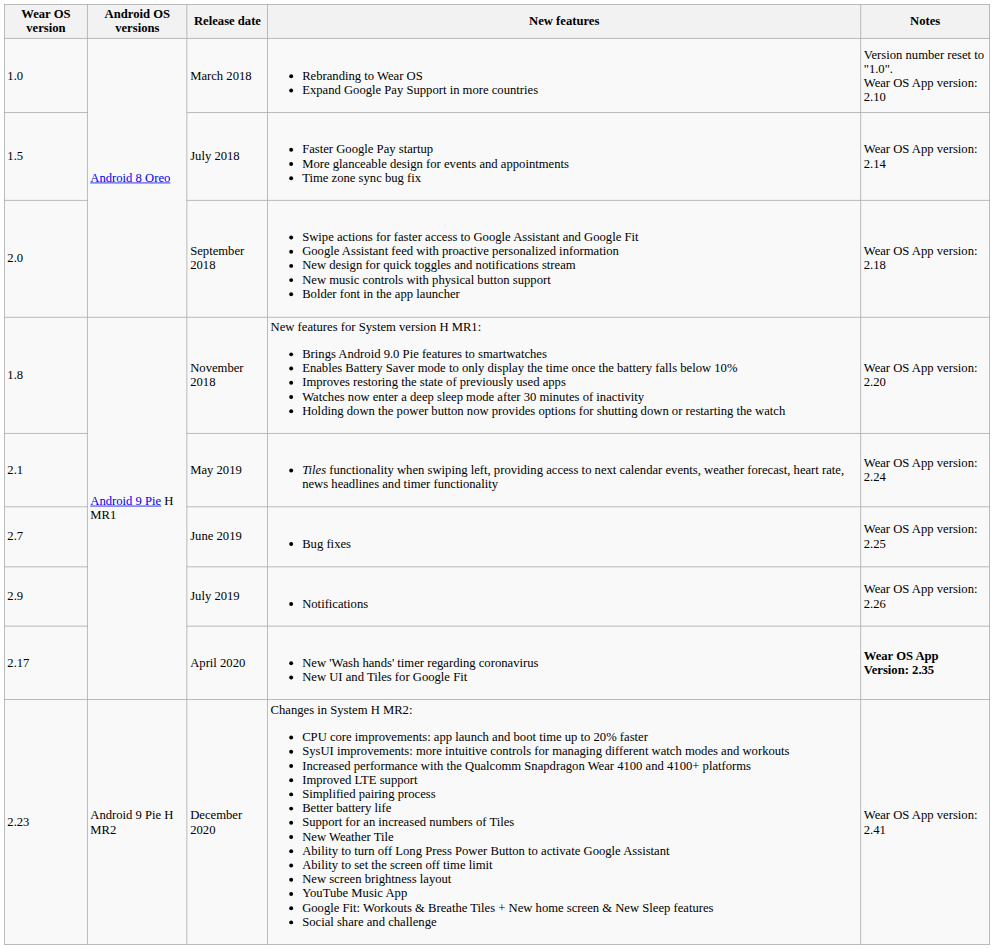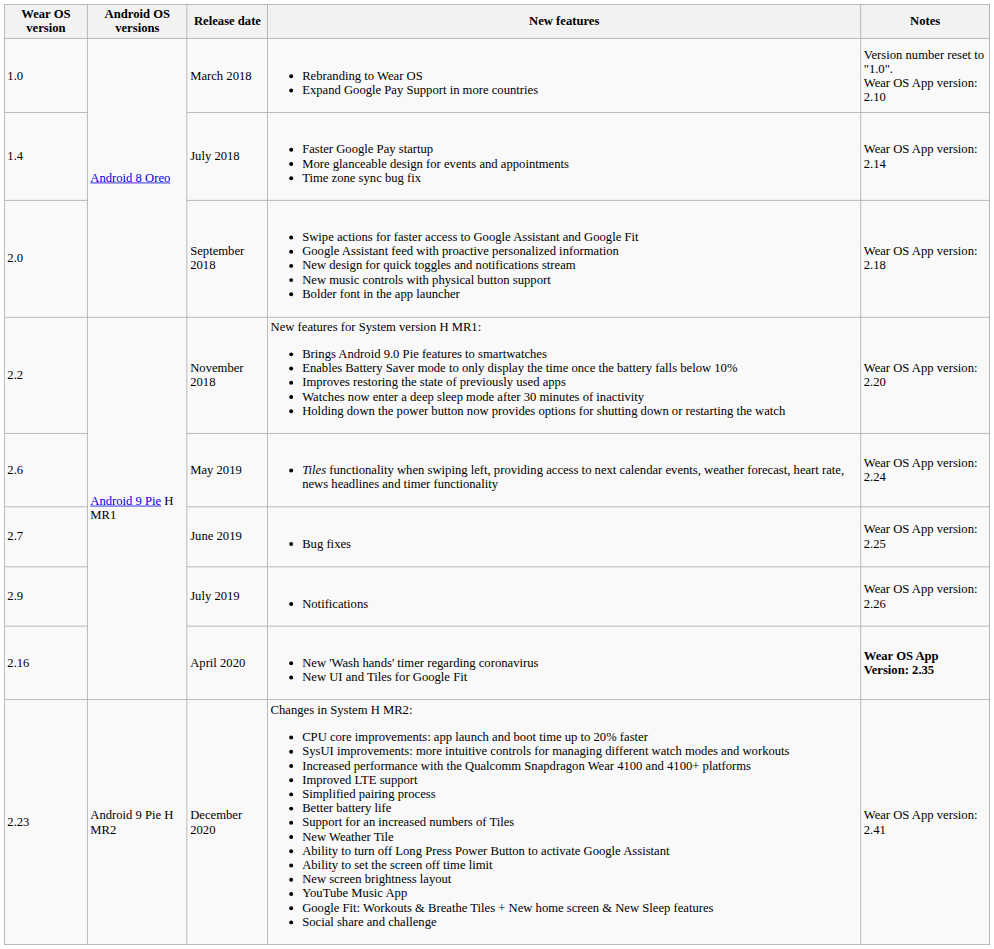 <table class="wikitable">
 <tr>
 <th>Wear OS version</th>
 <th>Android OS versions</th>
 <th>Release date</th>
 <th>New features</th>
 <th>Notes</th>
 </tr>
 <tr>
 <td>1.0</td>
 <td rowspan=3><a href='#'>Android 8 Oreo</a></td>
 <td>March 2018</td>
 <td><br><ul><li>Rebranding to Wear OS</li><li>Expand Google Pay Support in more countries</li></ul></td>
 <td>Version number reset to "1.0".<br>Wear OS App version: 2.10</td>
 </tr>
 <tr>
-<td>1.5</td>
+<td>1.4</td>
 <td>July 2018</td>
 <td><br><ul><li>Faster Google Pay startup</li><li>More glanceable design for events and appointments</li><li>Time zone sync bug fix</li></ul></td>
 <td>Wear OS App version: 2.14</td>
 </tr>
 <tr>
 <td>2.0</td>
 <td>September 2018</td>
 <td><br><ul><li>Swipe actions for faster access to Google Assistant and Google Fit</li><li>Google Assistant feed with proactive personalized information</li><li>New design for quick toggles and notifications stream</li><li>New music controls with physical button support</li><li>Bolder font in the app launcher</li></ul></td>
 <td>Wear OS App version: 2.18</td>
 </tr>
 <tr>
-<td>1.8</td>
+<td>2.2</td>
 <td rowspan=5><a href='#'>Android 9 Pie</a> H MR1</td>
 <td>November 2018</td>
 <td>New features for System version H MR1:<br><ul><li>Brings Android 9.0 Pie features to smartwatches</li><li>Enables Battery Saver mode to only display the time once the battery falls below 10%</li><li>Improves restoring the state of previously used apps</li><li>Watches now enter a deep sleep mode after 30 minutes of inactivity</li><li>Holding down the power button now provides options for shutting down or restarting the watch</li></ul></td>
 <td>Wear OS App version: 2.20</td>
 </tr>
 <tr>
-<td>2.1</td>
+<td>2.6</td>
 <td>May 2019</td>
 <td><br><ul><li><em>Tiles</em> functionality when swiping left, providing access to next calendar events, weather forecast, heart rate, news headlines and timer functionality</li></ul></td>
 <td>Wear OS App version: 2.24</td>
 </tr>
 <tr>
 <td>2.7</td>
 <td>June 2019</td>
 <td><br><ul><li>Bug fixes</li></ul></td>
 <td>Wear OS App version: 2.25</td>
 </tr>
 <tr>
 <td>2.9</td>
 <td>July 2019</td>
 <td><br><ul><li>Notifications</li></ul></td>
 <td>Wear OS App version: 2.26</td>
 </tr>
 <tr>
-<td>2.17</td>
+<td>2.16</td>
 <td>April 2020</td>
 <td><br><ul><li>New 'Wash hands' timer regarding coronavirus</li><li>New UI and Tiles for Google Fit</li></ul></td>
 <td><strong>Wear OS App Version: 2.35</strong></td>
 </tr>
 <tr>
 <td>2.23</td>
 <td>Android 9 Pie H MR2</td>
 <td>December 2020</td>
 <td>Changes in System H MR2:<br><ul><li>CPU core improvements: app launch and boot time up to 20% faster</li><li>SysUI improvements: more intuitive controls for managing different watch modes and workouts</li><li>Increased performance with the Qualcomm Snapdragon Wear 4100 and 4100+ platforms</li><li>Improved LTE support</li><li>Simplified pairing process</li><li>Better battery life</li><li>Support for an increased numbers of Tiles</li><li>New Weather Tile</li><li>Ability to turn off Long Press Power Button to activate Google Assistant</li><li>Ability to set the screen off time limit</li><li>New screen brightness layout</li><li>YouTube Music App</li><li>Google Fit: Workouts & Breathe Tiles + New home screen & New Sleep features</li><li>Social share and challenge</li></ul></td>
 <td>Wear OS App version: 2.41</td>
 </tr>
 </table>
